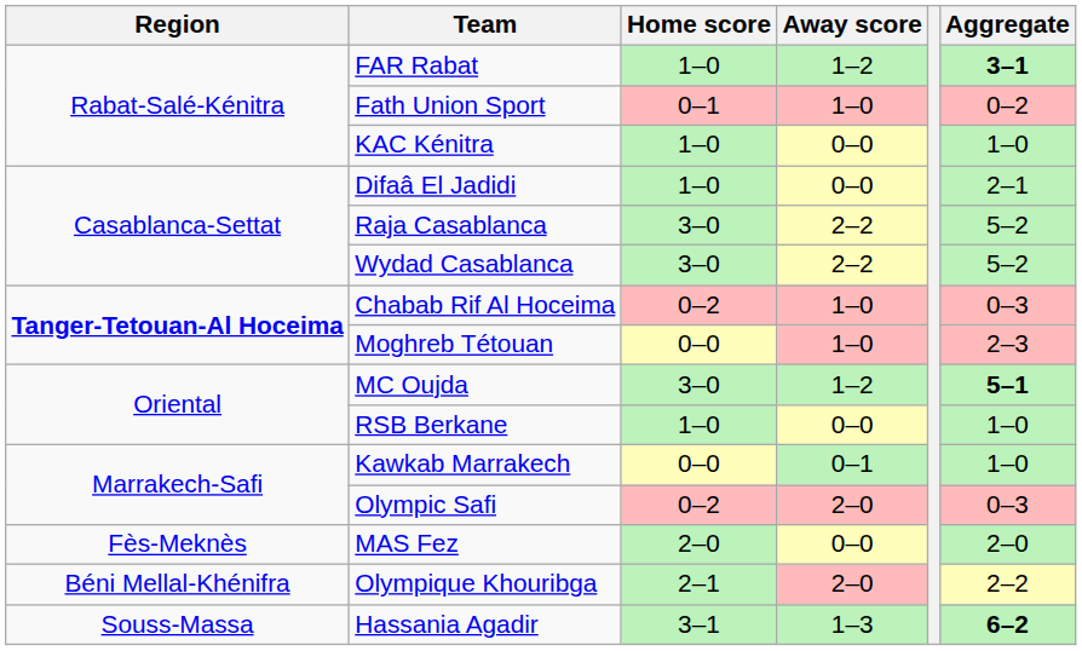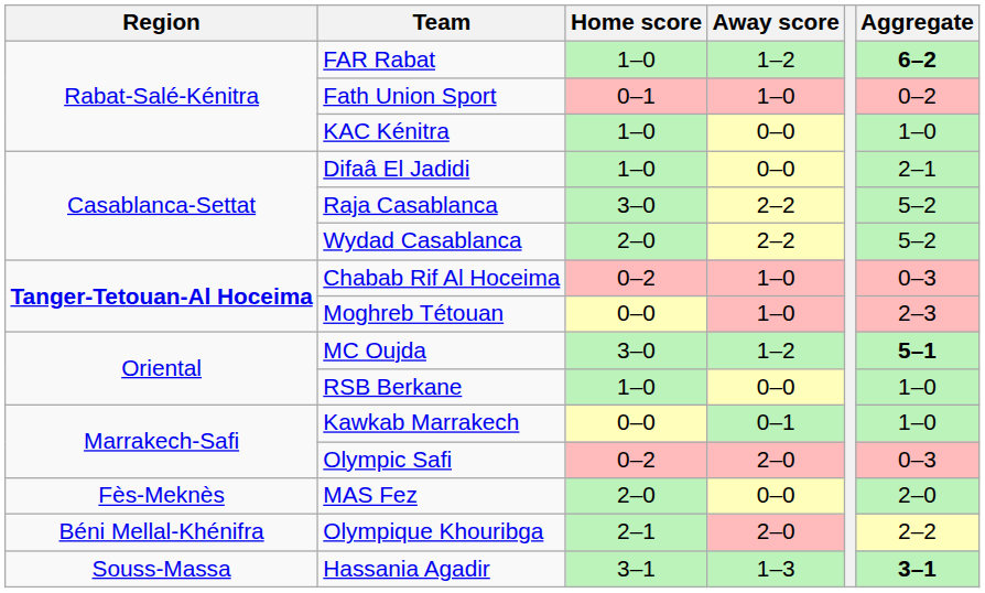 <table class="wikitable" style="text-align: center">
 <tr>
 <th>Region</th>
 <th>Team</th>
 <th>Home score</th>
 <th>Away score</th>
 <th rowspan="16"></th>
 <th>Aggregate</th>
 </tr>
 <tr>
 <td style="text-align: center;" rowspan="3"><a href='#'>Rabat-Salé-Kénitra</a></td>
 <td align="left"><a href='#'>FAR Rabat</a></td>
 <td bgcolor=#BBF3BB>1–0</td>
 <td bgcolor=#BBF3BB>1–2</td>
-<td bgcolor=#BBF3BB><strong>3–1</strong></td>
+<td bgcolor=#BBF3BB><strong>6–2</strong></td>
 </tr>
 <tr>
 <td align="left"><a href='#'>Fath Union Sport</a></td>
 <td bgcolor=#FFBBBB>0–1</td>
 <td bgcolor=#FFBBBB>1–0</td>
 <td bgcolor=#FFBBBB>0–2</td>
 </tr>
 <tr>
 <td align="left"><a href='#'>KAC Kénitra</a></td>
 <td bgcolor=#BBF3BB>1–0</td>
 <td bgcolor=#FFFFBB>0–0</td>
 <td bgcolor=#BBF3BB>1–0</td>
 </tr>
 <tr>
 <td style="text-align: center;" rowspan="3"><a href='#'>Casablanca-Settat</a></td>
 <td align="left"><a href='#'>Difaâ El Jadidi</a></td>
 <td bgcolor=#BBF3BB>1–0</td>
 <td bgcolor=#FFFFBB>0–0</td>
 <td bgcolor=#BBF3BB>2–1</td>
 </tr>
 <tr>
 <td align="left"><a href='#'>Raja Casablanca</a></td>
 <td bgcolor=#BBF3BB>3–0</td>
 <td bgcolor=#FFFFBB>2–2</td>
 <td bgcolor=#BBF3BB>5–2</td>
 </tr>
 <tr>
 <td align="left"><a href='#'>Wydad Casablanca</a></td>
-<td bgcolor=#BBF3BB>3–0</td>
+<td bgcolor=#BBF3BB>2–0</td>
 <td bgcolor=#FFFFBB>2–2</td>
 <td bgcolor=#BBF3BB>5–2</td>
 </tr>
 <tr>
 <td style="text-align: center;" rowspan="2"><strong><a href='#'>Tanger-Tetouan-Al Hoceima</a></strong></td>
 <td align="left"><a href='#'>Chabab Rif Al Hoceima</a></td>
 <td bgcolor=#FFBBBB>0–2</td>
 <td bgcolor=#FFBBBB>1–0</td>
 <td bgcolor=#FFBBBB>0–3</td>
 </tr>
 <tr>
 <td align="left"><a href='#'>Moghreb Tétouan</a></td>
 <td bgcolor=#FFFFBB>0–0</td>
 <td bgcolor=#FFBBBB>1–0</td>
 <td bgcolor=#FFBBBB>2–3</td>
 </tr>
 <tr>
 <td style="text-align: center;" rowspan="2"><a href='#'>Oriental</a></td>
 <td align="left"><a href='#'>MC Oujda</a></td>
 <td bgcolor=#BBF3BB>3–0</td>
 <td bgcolor=#BBF3BB>1–2</td>
 <td bgcolor=#BBF3BB><strong>5–1</strong></td>
 </tr>
 <tr>
 <td align="left"><a href='#'>RSB Berkane</a></td>
 <td bgcolor=#BBF3BB>1–0</td>
 <td bgcolor=#FFFFBB>0–0</td>
 <td bgcolor=#BBF3BB>1–0</td>
 </tr>
 <tr>
 <td style="text-align: center;" rowspan="2"><a href='#'>Marrakech-Safi</a></td>
 <td align="left"><a href='#'>Kawkab Marrakech</a></td>
 <td bgcolor=#FFFFBB>0–0</td>
 <td bgcolor=#BBF3BB>0–1</td>
 <td bgcolor=#BBF3BB>1–0</td>
 </tr>
 <tr>
 <td align="left"><a href='#'>Olympic Safi</a></td>
 <td bgcolor=#FFBBBB>0–2</td>
 <td bgcolor=#FFBBBB>2–0</td>
 <td bgcolor=#FFBBBB>0–3</td>
 </tr>
 <tr>
 <td><a href='#'>Fès-Meknès</a></td>
 <td align="left"><a href='#'>MAS Fez</a></td>
 <td bgcolor=#BBF3BB>2–0</td>
 <td bgcolor=#FFFFBB>0–0</td>
 <td bgcolor=#BBF3BB>2–0</td>
 </tr>
 <tr>
 <td><a href='#'>Béni Mellal-Khénifra</a></td>
 <td align="left"><a href='#'>Olympique Khouribga</a></td>
 <td bgcolor=#BBF3BB>2–1</td>
 <td bgcolor=#FFBBBB>2–0</td>
 <td bgcolor=#FFFFBB>2–2</td>
 </tr>
 <tr>
 <td><a href='#'>Souss-Massa</a></td>
 <td align="left"><a href='#'>Hassania Agadir</a></td>
 <td bgcolor=#BBF3BB>3–1</td>
 <td bgcolor=#BBF3BB>1–3</td>
-<td bgcolor=#BBF3BB><strong>6–2</strong></td>
+<td bgcolor=#BBF3BB><strong>3–1</strong></td>
 </tr>
 </table>
